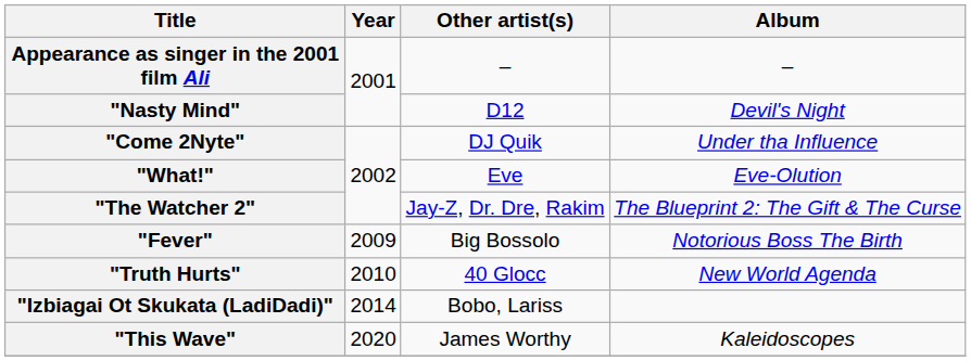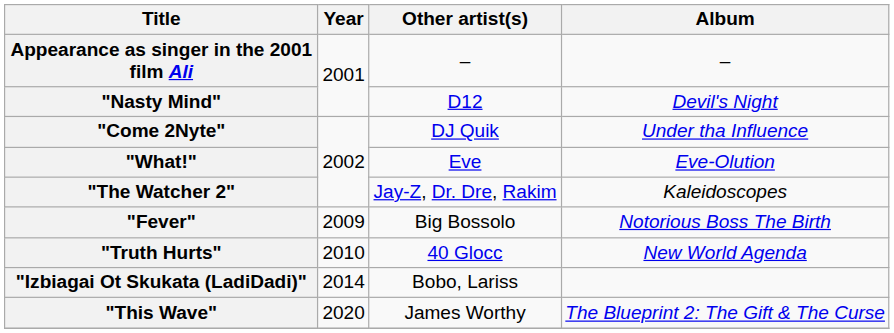 <table class="wikitable plainrowheaders" style="text-align:center;">
 <tr>
 <th scope="col" style="width:16em;">Title</th>
 <th scope="col">Year</th>
 <th scope="col">Other artist(s)</th>
 <th scope="col">Album</th>
 </tr>
 <tr>
 <th scope="row">Appearance as singer in the 2001 film <em><a href='#'>Ali</a></em></th>
 <td rowspan="2">2001</td>
 <td>–</td>
 <td>–</td>
 </tr>
 <tr>
 <th scope="row">"Nasty Mind"</th>
 <td><a href='#'>D12</a></td>
 <td><em><a href='#'>Devil's Night</a></em></td>
 </tr>
 <tr>
 <th scope="row">"Come 2Nyte"</th>
 <td rowspan="3">2002</td>
 <td><a href='#'>DJ Quik</a></td>
 <td><em><a href='#'>Under tha Influence</a></em></td>
 </tr>
 <tr>
 <th scope="row">"What!"</th>
 <td><a href='#'>Eve</a></td>
 <td><em><a href='#'>Eve-Olution</a></em></td>
 </tr>
 <tr>
 <th scope="row">"The Watcher 2"</th>
 <td><a href='#'>Jay-Z</a>, <a href='#'>Dr. Dre</a>, <a href='#'>Rakim</a></td>
-<td><em><a href='#'>The Blueprint 2: The Gift & The Curse</a></em></td>
+<td><em>Kaleidoscopes</em></td>
 </tr>
 <tr>
 <th scope="row">"Fever"</th>
 <td>2009</td>
 <td>Big Bossolo</td>
 <td><em><a href='#'>Notorious Boss The Birth</a></em></td>
 </tr>
 <tr>
 <th scope="row">"Truth Hurts"</th>
 <td>2010</td>
 <td><a href='#'>40 Glocc</a></td>
 <td><em><a href='#'>New World Agenda</a></em></td>
 </tr>
 <tr>
 <th scope="row">"Izbiagai Ot Skukata (LadiDadi)"</th>
 <td>2014</td>
 <td>Bobo, Lariss</td>
 <td></td>
 </tr>
 <tr>
 <th scope="row">"This Wave"</th>
 <td>2020</td>
 <td>James Worthy</td>
-<td><em>Kaleidoscopes</em></td>
+<td><em><a href='#'>The Blueprint 2: The Gift & The Curse</a></em></td>
 </tr>
 <tr>
 </tr>
 </table>
